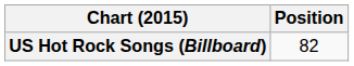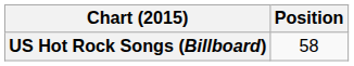 <table class="wikitable plainrowheaders" style="text-align:center">
 <tr>
 <th>Chart (2015)</th>
 <th>Position</th>
 </tr>
 <tr>
 <th scope="row">US Hot Rock Songs (<em>Billboard</em>)</th>
-<td>82</td>
+<td>58</td>
 </tr>
 </table>
